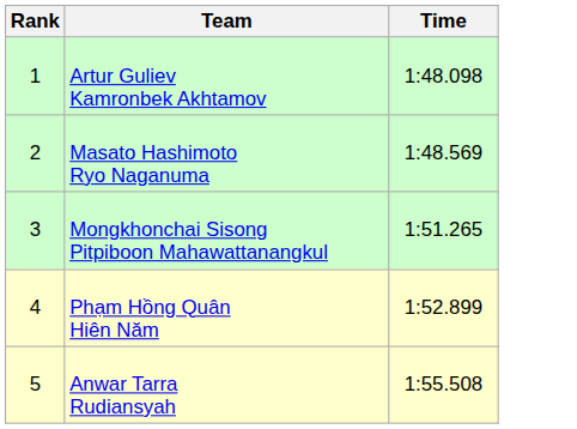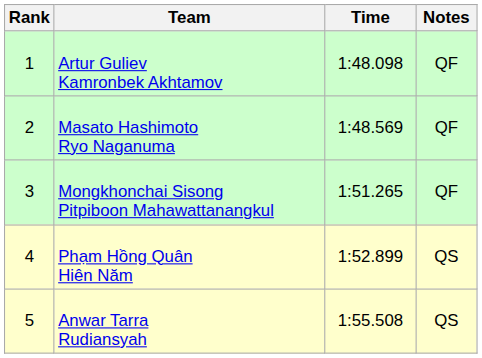 <table class=wikitable style="text-align:center">
 <tr>
 <th width=40>Rank</th>
 <th width=250>Team</th>
 <th width=80>Time</th>
+<th width=50>Notes</th>
 </tr>
 <tr bgcolor="ccffcc">
 <td>1</td>
 <td align=left><br><a href='#'>Artur Guliev</a><br><a href='#'>Kamronbek Akhtamov</a></td>
 <td>1:48.098</td>
+<td>QF</td>
 </tr>
 <tr bgcolor="ccffcc">
 <td>2</td>
 <td align=left><br><a href='#'>Masato Hashimoto</a><br><a href='#'>Ryo Naganuma</a></td>
 <td>1:48.569</td>
+<td>QF</td>
 </tr>
 <tr bgcolor="ccffcc">
 <td>3</td>
 <td align=left><br><a href='#'>Mongkhonchai Sisong</a><br><a href='#'>Pitpiboon Mahawattanangkul</a></td>
 <td>1:51.265</td>
+<td>QF</td>
 </tr>
 <tr bgcolor="ffffcc">
 <td>4</td>
 <td align=left><br><a href='#'>Phạm Hồng Quân</a><br><a href='#'>Hiên Năm</a></td>
 <td>1:52.899</td>
+<td>QS</td>
 </tr>
 <tr bgcolor="#ffffcc">
 <td>5</td>
 <td align=left><br><a href='#'>Anwar Tarra</a><br><a href='#'>Rudiansyah</a></td>
 <td>1:55.508</td>
+<td>QS</td>
 </tr>
 </table>
